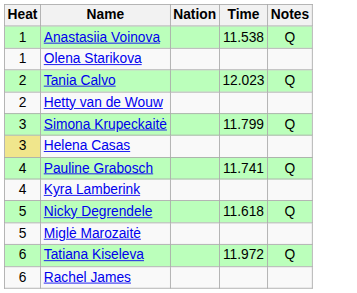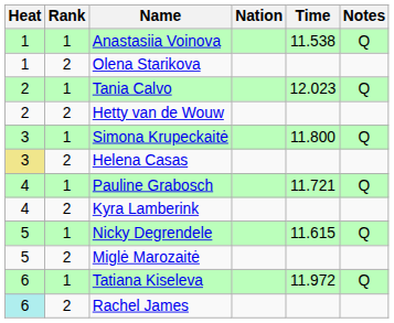 <table class="wikitable sortable" style="text-align:center">
 <tr>
 <th>Heat</th>
+<th>Rank</th>
 <th>Name</th>
 <th>Nation</th>
 <th>Time</th>
 <th>Notes</th>
 </tr>
 <tr bgcolor=bbffbb>
+<td>1</td>
 <td>1</td>
 <td align=left><a href='#'>Anastasiia Voinova</a></td>
 <td align=left></td>
 <td>11.538</td>
 <td>Q</td>
 </tr>
 <tr>
 <td>1</td>
+<td>2</td>
 <td align=left><a href='#'>Olena Starikova</a></td>
 <td align=left></td>
 <td></td>
 <td></td>
 </tr>
 <tr bgcolor=bbffbb>
 <td>2</td>
+<td>1</td>
 <td align=left><a href='#'>Tania Calvo</a></td>
 <td align=left></td>
 <td>12.023</td>
 <td>Q</td>
 </tr>
 <tr>
+<td>2</td>
 <td>2</td>
 <td align=left><a href='#'>Hetty van de Wouw</a></td>
 <td align=left></td>
 <td></td>
 <td></td>
 </tr>
 <tr bgcolor=bbffbb>
 <td>3</td>
+<td>1</td>
 <td align=left><a href='#'>Simona Krupeckaitė</a></td>
 <td align=left></td>
-<td>11.799</td>
+<td>11.800</td>
 <td>Q</td>
 </tr>
 <tr>
 <td style="background: khaki;">3</td>
+<td>2</td>
 <td align=left><a href='#'>Helena Casas</a></td>
 <td align=left></td>
 <td></td>
 <td></td>
 </tr>
 <tr bgcolor=bbffbb>
 <td>4</td>
+<td>1</td>
 <td align=left><a href='#'>Pauline Grabosch</a></td>
 <td align=left></td>
-<td>11.741</td>
+<td>11.721</td>
 <td>Q</td>
 </tr>
 <tr>
 <td>4</td>
+<td>2</td>
 <td align=left><a href='#'>Kyra Lamberink</a></td>
 <td align=left></td>
 <td></td>
 <td></td>
 </tr>
 <tr bgcolor=bbffbb>
 <td>5</td>
+<td>1</td>
 <td align=left><a href='#'>Nicky Degrendele</a></td>
 <td align=left></td>
-<td>11.618</td>
+<td>11.615</td>
 <td>Q</td>
 </tr>
 <tr>
 <td>5</td>
+<td>2</td>
 <td align=left><a href='#'>Miglė Marozaitė</a></td>
 <td align=left></td>
 <td></td>
 <td></td>
 </tr>
 <tr bgcolor=bbffbb>
 <td>6</td>
+<td>1</td>
 <td align=left><a href='#'>Tatiana Kiseleva</a></td>
 <td align=left></td>
 <td>11.972</td>
 <td>Q</td>
 </tr>
 <tr>
-<td>6</td>
+<td style="background: paleturquoise;">6</td>
+<td>2</td>
 <td align=left><a href='#'>Rachel James</a></td>
 <td align=left></td>
 <td></td>
 <td></td>
 </tr>
 </table>
